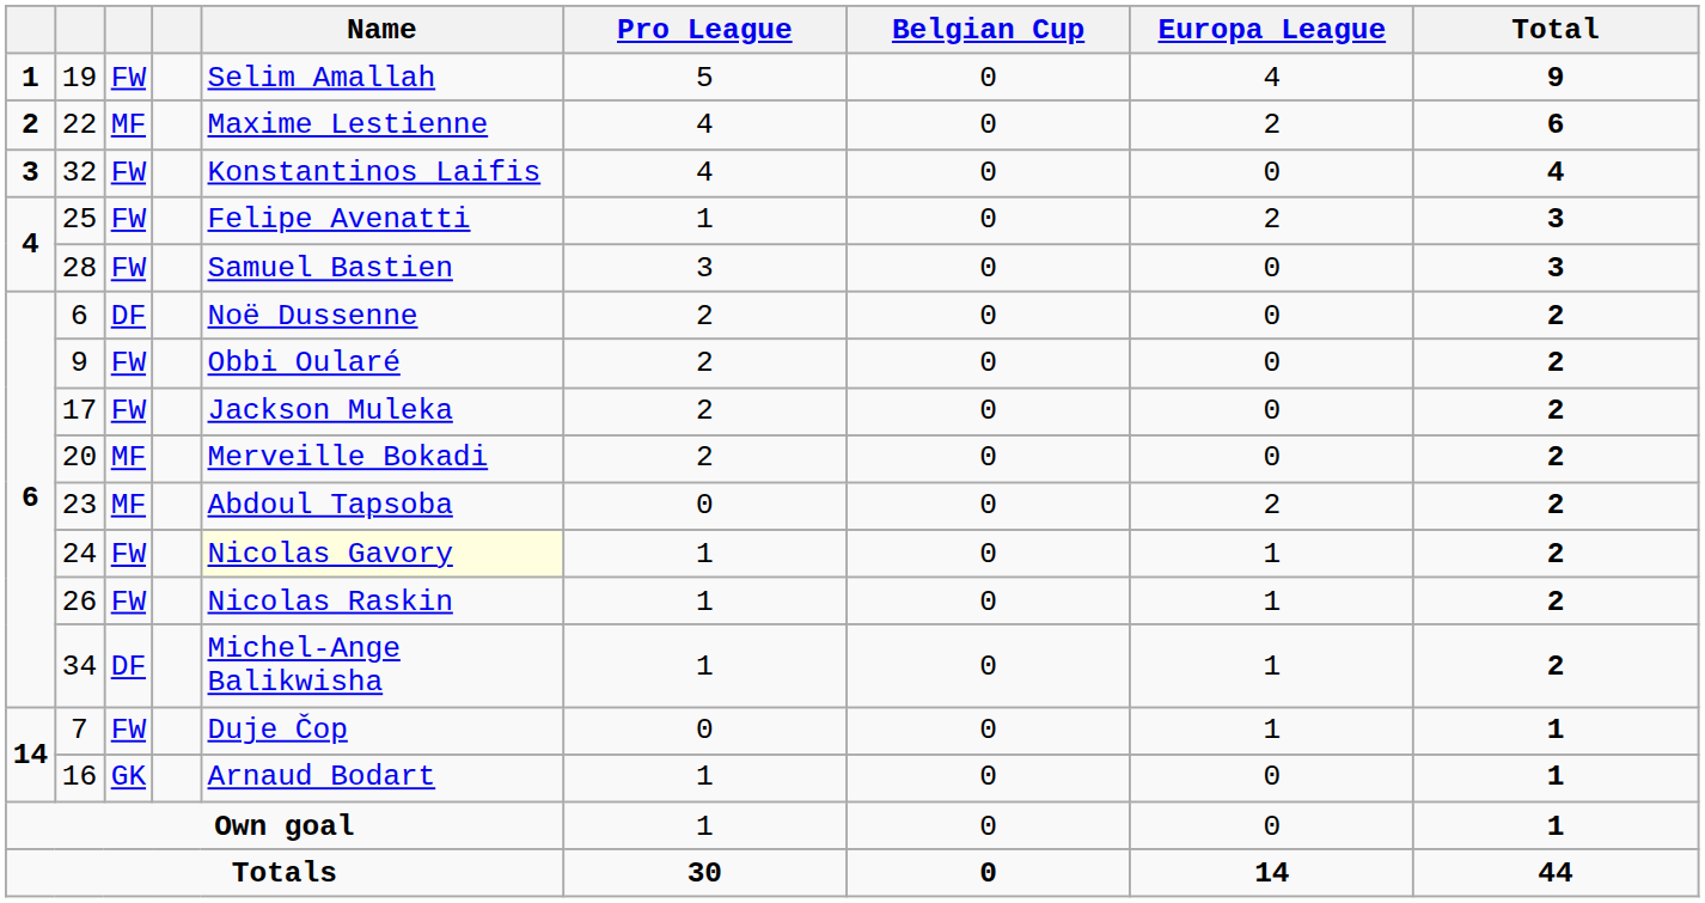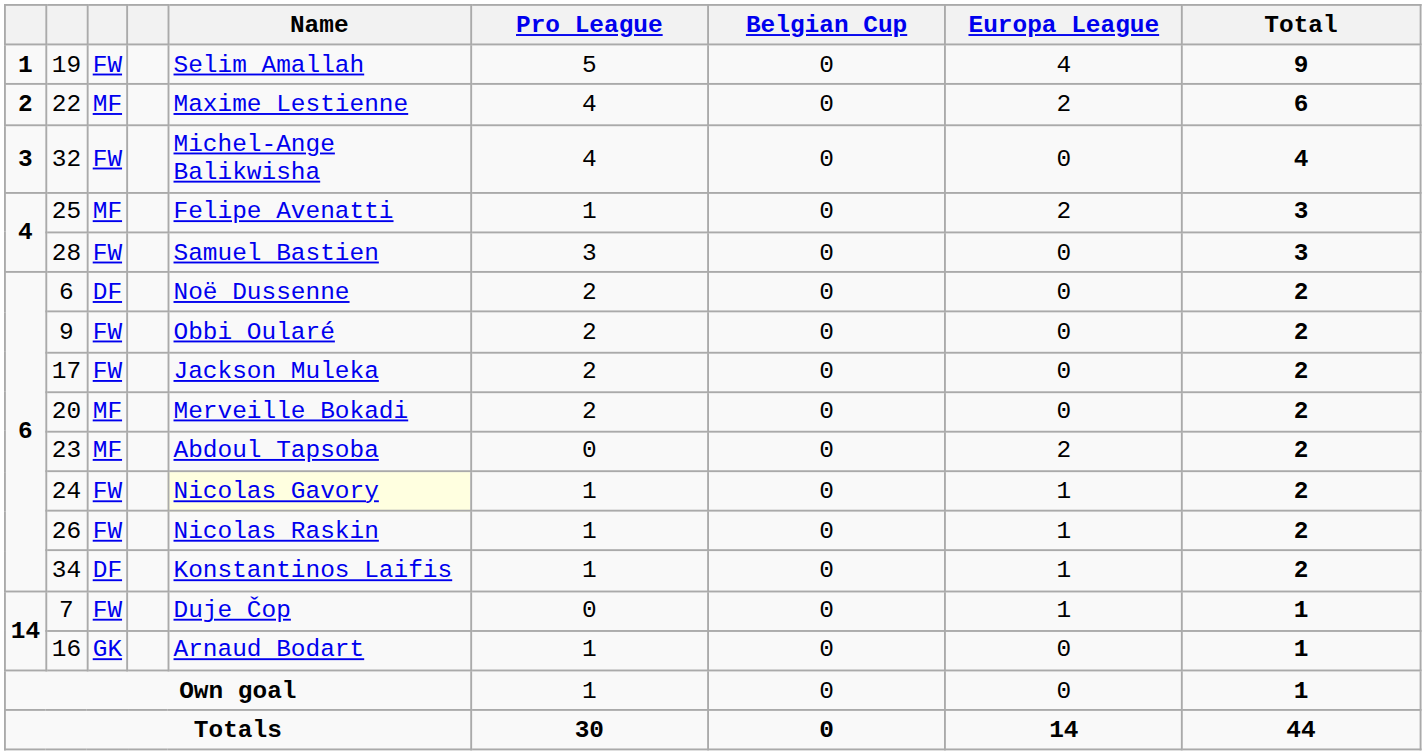 <table class="wikitable" style="text-align:center">
 <tr>
 <th width=15></th>
 <th width=15></th>
 <th width=15></th>
 <th width=15></th>
 <th width=155>Name</th>
 <th width=120><a href='#'>Pro League</a></th>
 <th width=120><a href='#'>Belgian Cup</a></th>
 <th width=120><a href='#'>Europa League</a></th>
 <th width=120>Total</th>
 </tr>
 <tr>
 <td><strong>1</strong></td>
 <td>19</td>
 <td><a href='#'>FW</a></td>
 <td></td>
 <td align=left><a href='#'>Selim Amallah</a></td>
 <td>5</td>
 <td>0</td>
 <td>4</td>
 <td><strong>9</strong></td>
 </tr>
 <tr>
 <td><strong>2</strong></td>
 <td>22</td>
 <td><a href='#'>MF</a></td>
 <td></td>
 <td align=left><a href='#'>Maxime Lestienne</a></td>
 <td>4</td>
 <td>0</td>
 <td>2</td>
 <td><strong>6</strong></td>
 </tr>
 <tr>
 <td><strong>3</strong></td>
 <td>32</td>
 <td><a href='#'>FW</a></td>
 <td></td>
-<td align=left><a href='#'>Konstantinos Laifis</a></td>
+<td align=left><a href='#'>Michel-Ange Balikwisha</a></td>
 <td>4</td>
 <td>0</td>
 <td>0</td>
 <td><strong>4</strong></td>
 </tr>
 <tr>
 <td rowspan=2><strong>4</strong></td>
 <td>25</td>
-<td><a href='#'>FW</a></td>
+<td><a href='#'>MF</a></td>
 <td></td>
 <td align=left><a href='#'>Felipe Avenatti</a></td>
 <td>1</td>
 <td>0</td>
 <td>2</td>
 <td><strong>3</strong></td>
 </tr>
 <tr>
 <td>28</td>
 <td><a href='#'>FW</a></td>
 <td></td>
 <td align=left><a href='#'>Samuel Bastien</a></td>
 <td>3</td>
 <td>0</td>
 <td>0</td>
 <td><strong>3</strong></td>
 </tr>
 <tr>
 <td rowspan=8><strong>6</strong></td>
 <td>6</td>
 <td><a href='#'>DF</a></td>
 <td></td>
 <td align=left><a href='#'>Noë Dussenne</a></td>
 <td>2</td>
 <td>0</td>
 <td>0</td>
 <td><strong>2</strong></td>
 </tr>
 <tr>
 <td>9</td>
 <td><a href='#'>FW</a></td>
 <td></td>
 <td align=left><a href='#'>Obbi Oularé</a></td>
 <td>2</td>
 <td>0</td>
 <td>0</td>
 <td><strong>2</strong></td>
 </tr>
 <tr>
 <td>17</td>
 <td><a href='#'>FW</a></td>
 <td></td>
 <td align=left><a href='#'>Jackson Muleka</a></td>
 <td>2</td>
 <td>0</td>
 <td>0</td>
 <td><strong>2</strong></td>
 </tr>
 <tr>
 <td>20</td>
 <td><a href='#'>MF</a></td>
 <td></td>
 <td align=left><a href='#'>Merveille Bokadi</a></td>
 <td>2</td>
 <td>0</td>
 <td>0</td>
 <td><strong>2</strong></td>
 </tr>
 <tr>
 <td>23</td>
 <td><a href='#'>MF</a></td>
 <td></td>
 <td align=left><a href='#'>Abdoul Tapsoba</a></td>
 <td>0</td>
 <td>0</td>
 <td>2</td>
 <td><strong>2</strong></td>
 </tr>
 <tr>
 <td>24</td>
 <td><a href='#'>FW</a></td>
 <td></td>
 <td align=left style="background: lightyellow;"><a href='#'>Nicolas Gavory</a></td>
 <td>1</td>
 <td>0</td>
 <td>1</td>
 <td><strong>2</strong></td>
 </tr>
 <tr>
 <td>26</td>
 <td><a href='#'>FW</a></td>
 <td></td>
 <td align=left><a href='#'>Nicolas Raskin</a></td>
 <td>1</td>
 <td>0</td>
 <td>1</td>
 <td><strong>2</strong></td>
 </tr>
 <tr>
 <td>34</td>
 <td><a href='#'>DF</a></td>
 <td></td>
-<td align=left><a href='#'>Michel-Ange Balikwisha</a></td>
+<td align=left><a href='#'>Konstantinos Laifis</a></td>
 <td>1</td>
 <td>0</td>
 <td>1</td>
 <td><strong>2</strong></td>
 </tr>
 <tr>
 <td rowspan=2><strong>14</strong></td>
 <td>7</td>
 <td><a href='#'>FW</a></td>
 <td></td>
 <td align=left><a href='#'>Duje Čop</a></td>
 <td>0</td>
 <td>0</td>
 <td>1</td>
 <td><strong>1</strong></td>
 </tr>
 <tr>
 <td>16</td>
 <td><a href='#'>GK</a></td>
 <td></td>
 <td align=left><a href='#'>Arnaud Bodart</a></td>
 <td>1</td>
 <td>0</td>
 <td>0</td>
 <td><strong>1</strong></td>
 </tr>
 <tr>
 <td colspan=5><strong>Own goal</strong></td>
 <td>1</td>
 <td>0</td>
 <td>0</td>
 <td><strong>1</strong></td>
 </tr>
 <tr>
 <td colspan=5><strong>Totals</strong></td>
 <td><strong>30</strong></td>
 <td><strong>0</strong></td>
 <td><strong>14</strong></td>
 <td><strong>44</strong></td>
 </tr>
 </table>
